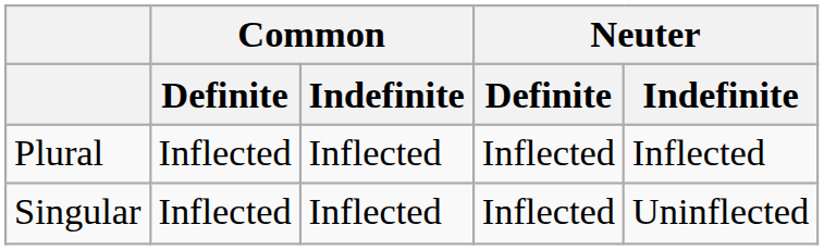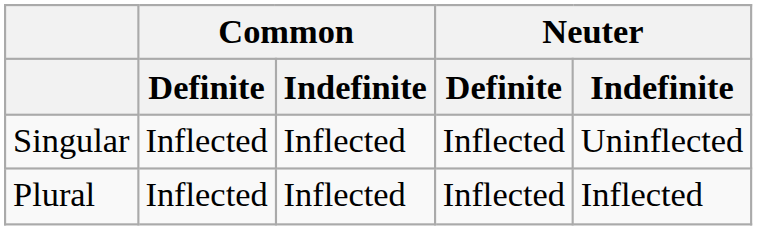 <table class="wikitable">
 <tr>
 <th></th>
 <th colspan=2>Common</th>
 <th colspan=2>Neuter</th>
 </tr>
 <tr>
 <th></th>
 <th>Definite</th>
 <th>Indefinite</th>
 <th>Definite</th>
 <th>Indefinite</th>
 </tr>
 <tr>
+<td>Singular</td>
+<td>Inflected</td>
+<td>Inflected</td>
+<td>Inflected</td>
+<td>Uninflected</td>
+</tr>
+<tr>
 <td>Plural</td>
 <td>Inflected</td>
 <td>Inflected</td>
 <td>Inflected</td>
 <td>Inflected</td>
 </tr>
-<tr>
-<td>Singular</td>
-<td>Inflected</td>
-<td>Inflected</td>
-<td>Inflected</td>
-<td>Uninflected</td>
-</tr>
 </table>
